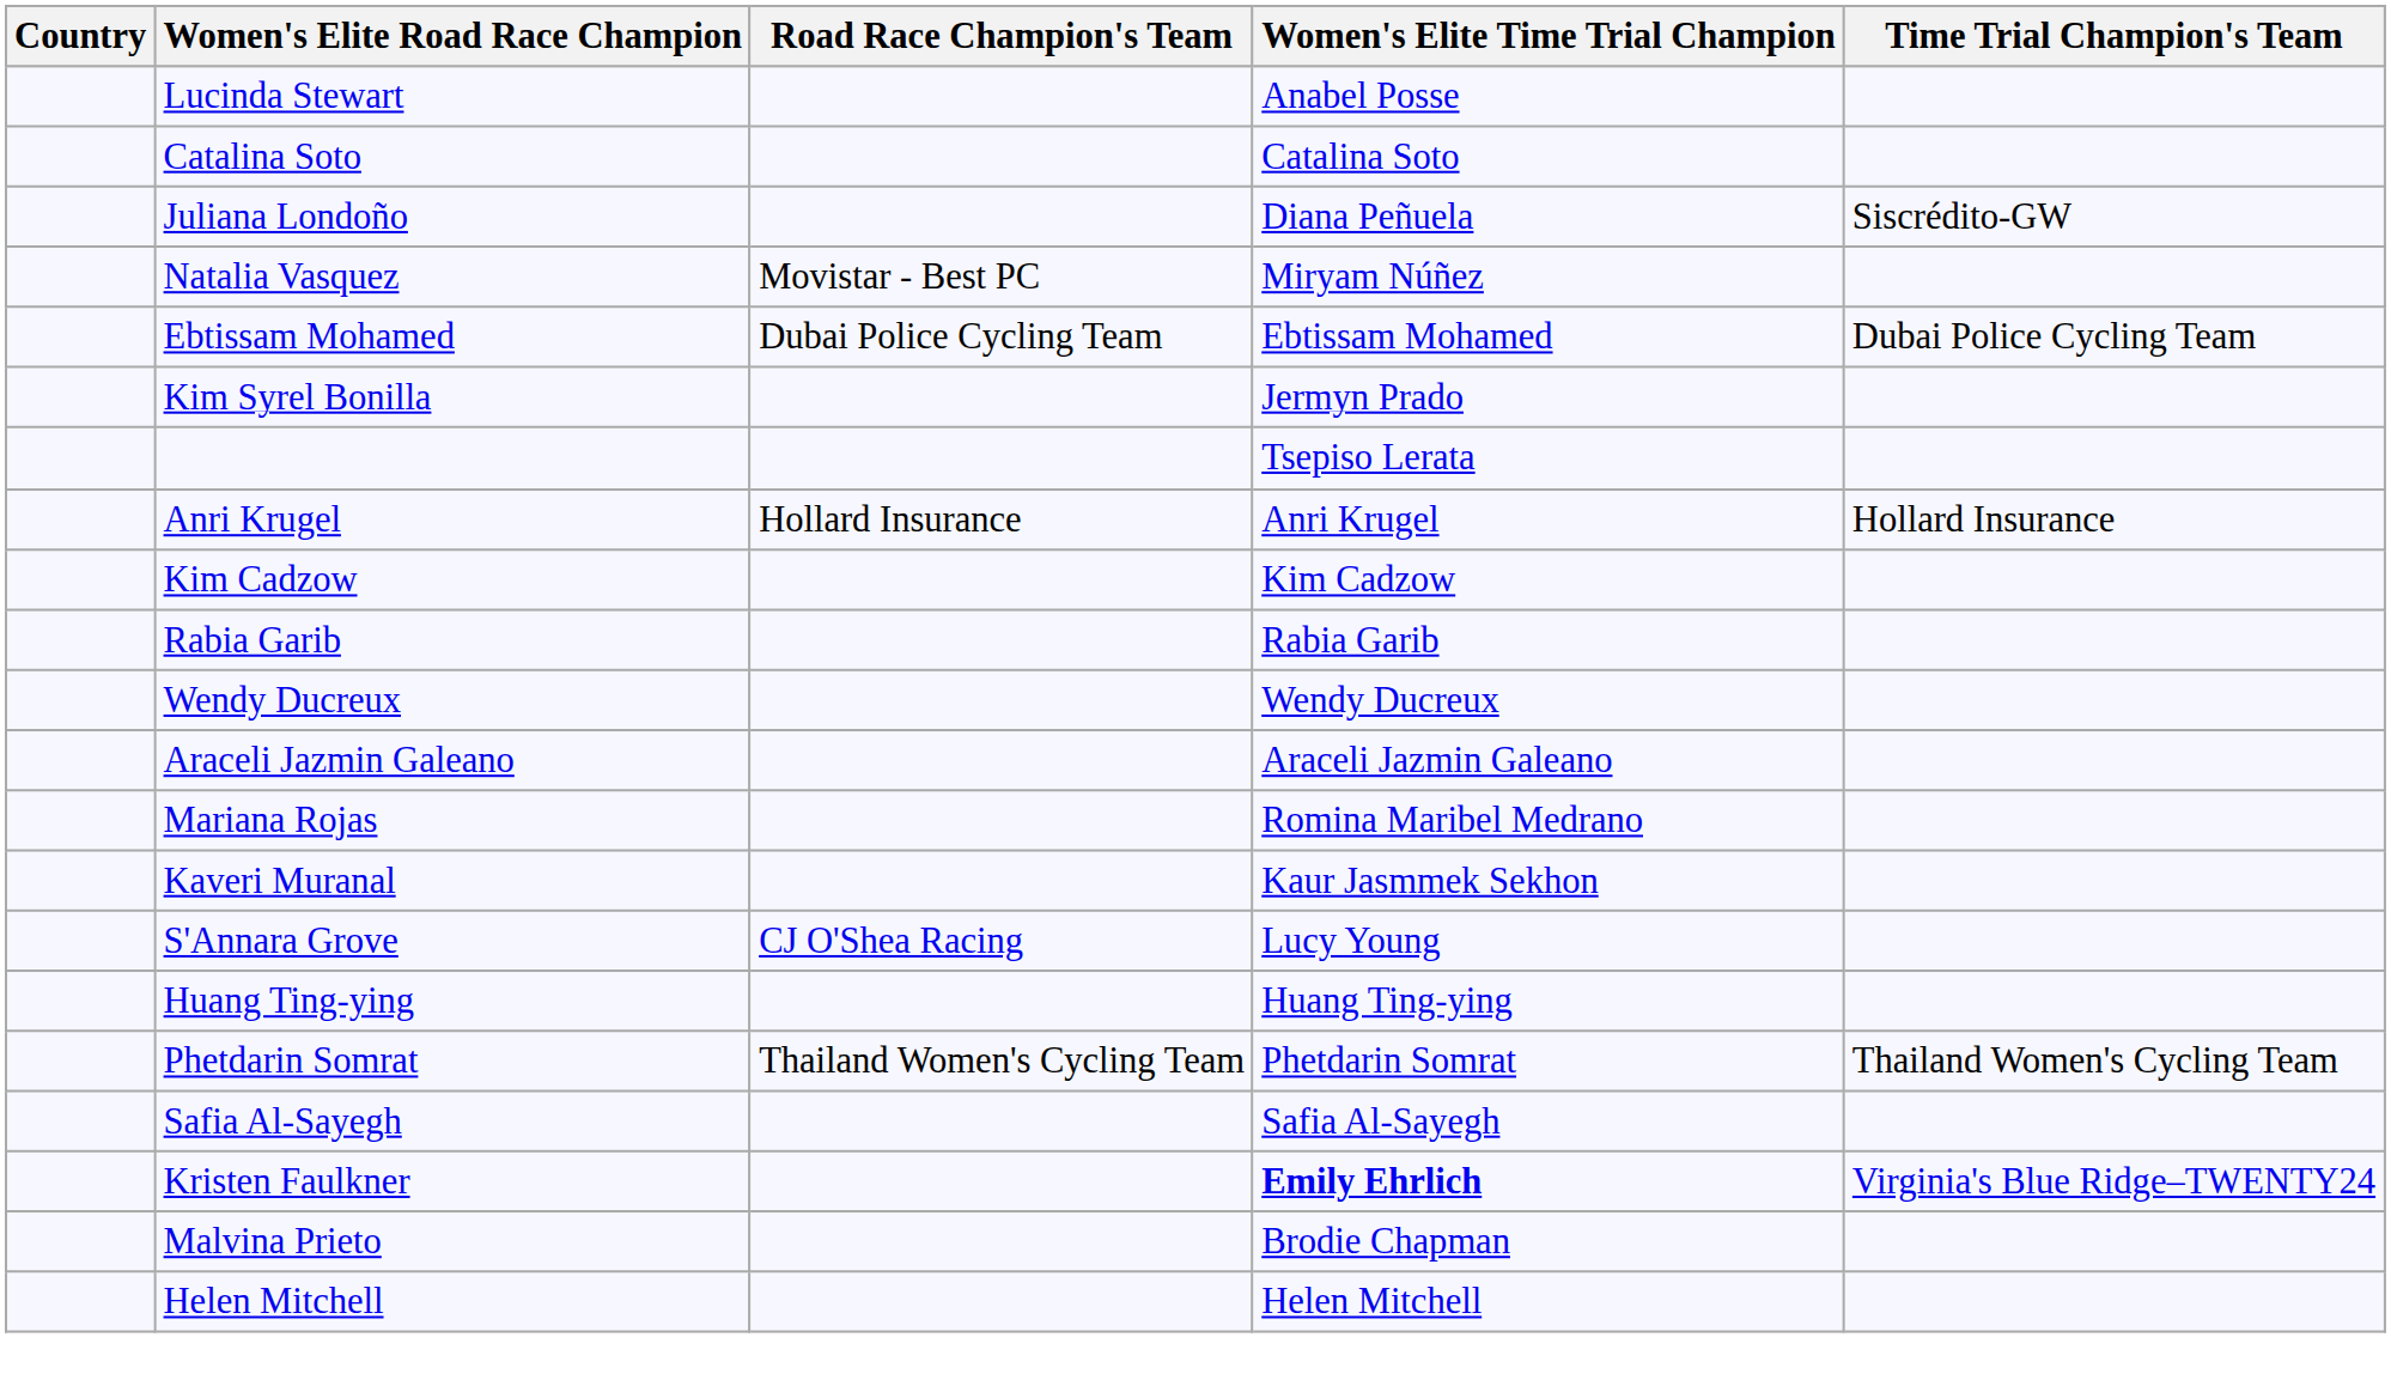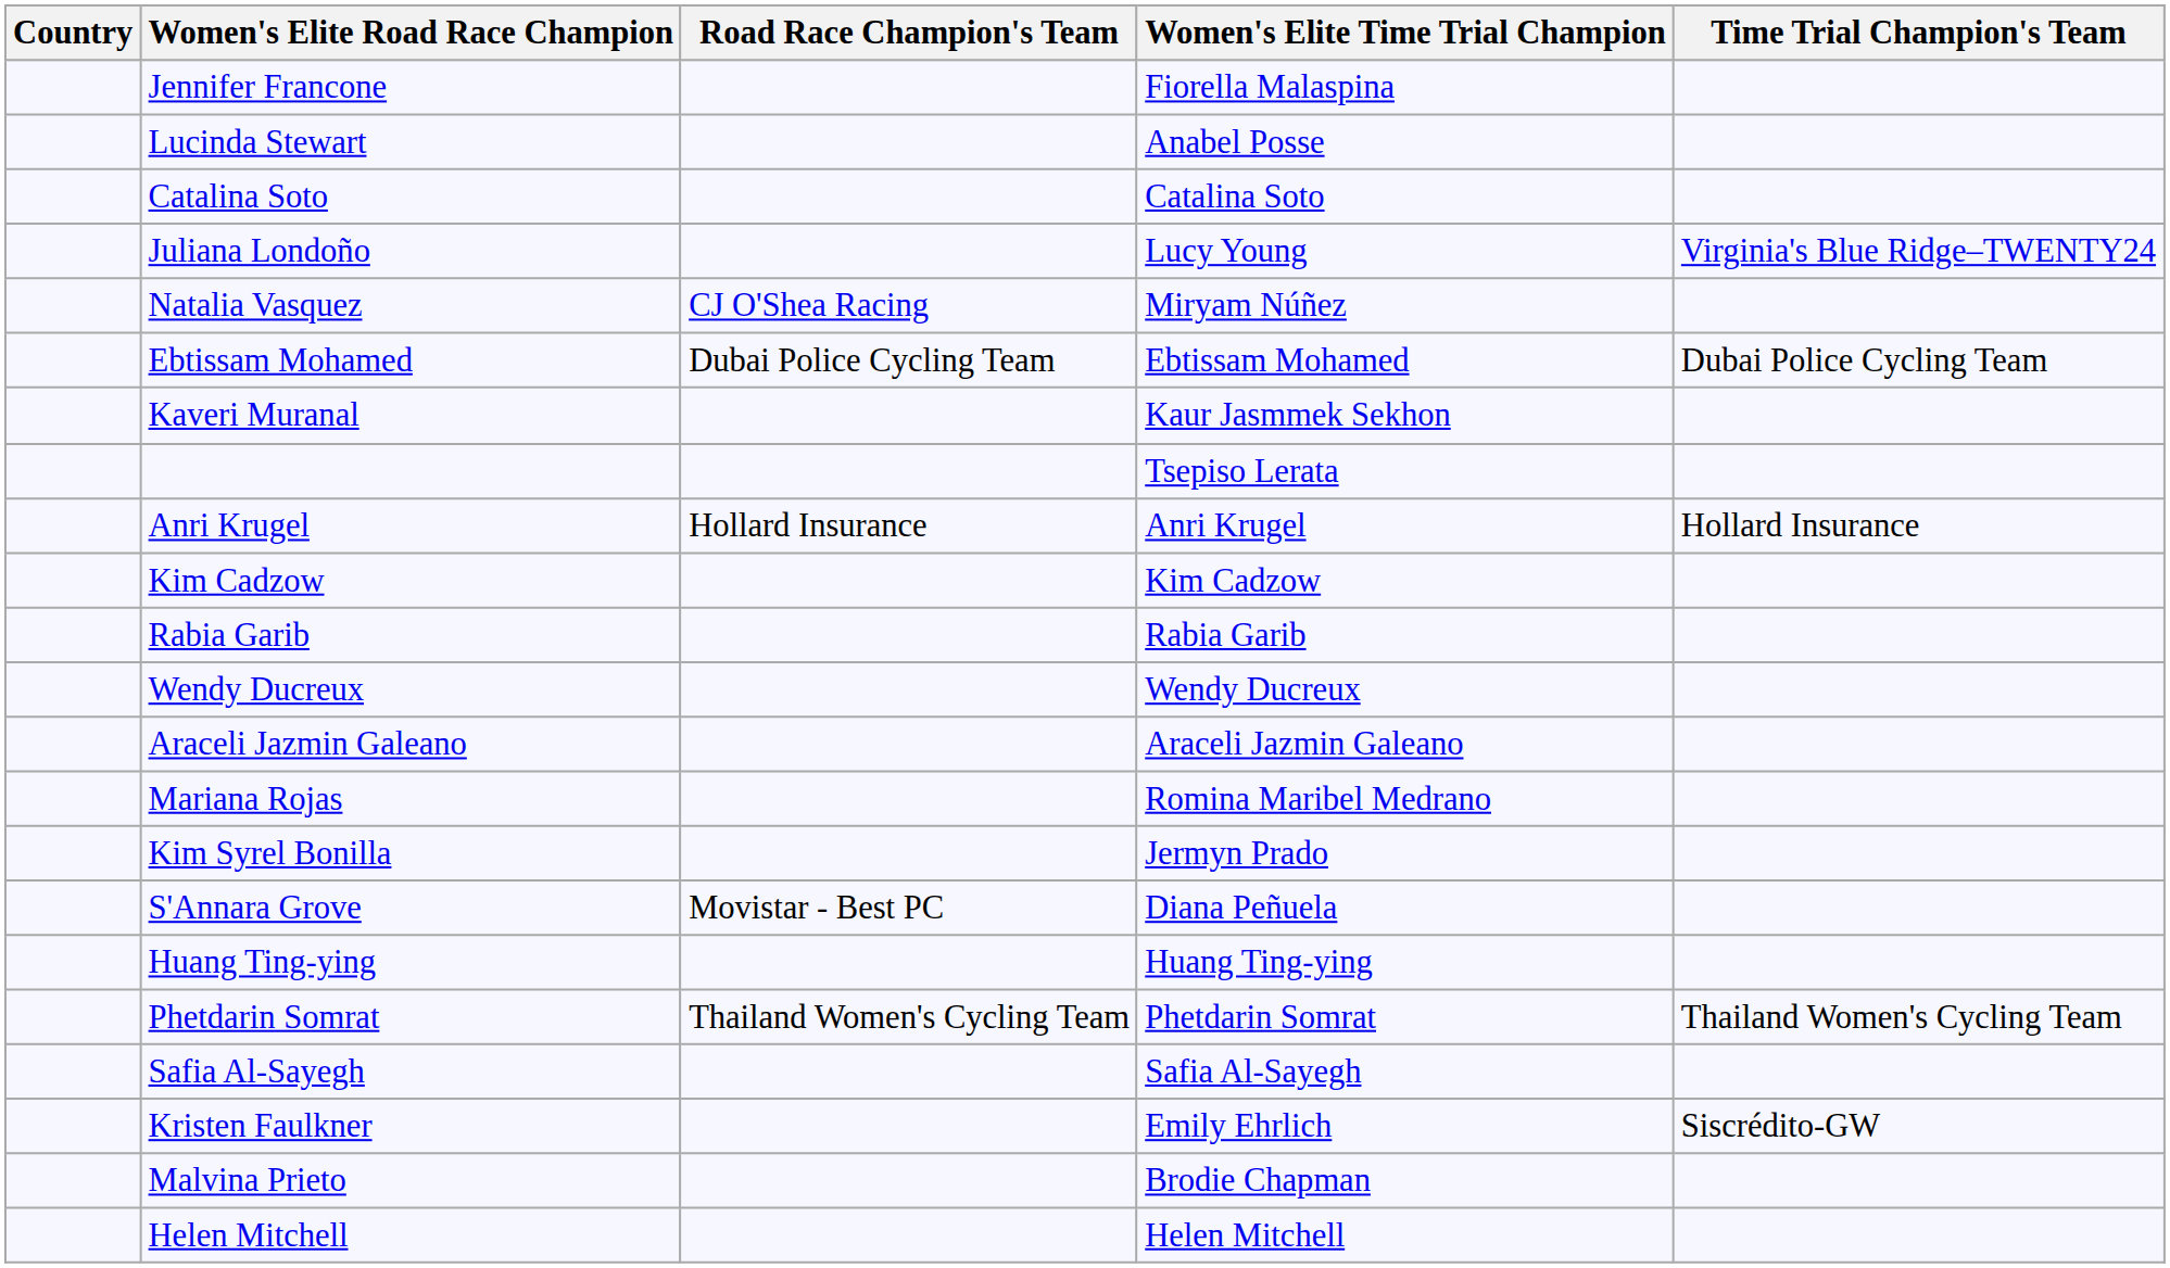 <table class="wikitable sortable"  style="background:#f7f8ff; font-size:95%; border:gray solid 1px;">
 <tr style="background:#ccc; text-align:center;">
 <th>Country</th>
 <th>Women's Elite Road Race Champion</th>
 <th>Road Race Champion's Team</th>
 <th>Women's Elite Time Trial Champion</th>
 <th>Time Trial Champion's Team</th>
+</tr>
+<tr style="vertical-align:top;">
+<td></td>
+<td><a href='#'>Jennifer Francone</a></td>
+<td></td>
+<td><a href='#'>Fiorella Malaspina</a></td>
+<td></td>
 </tr>
 <tr style="vertical-align:top;">
 <td></td>
 <td><a href='#'>Lucinda Stewart</a></td>
 <td></td>
 <td><a href='#'>Anabel Posse</a></td>
 <td></td>
 </tr>
 <tr style="vertical-align:top;">
 <td></td>
 <td><a href='#'>Catalina Soto</a></td>
 <td></td>
 <td><a href='#'>Catalina Soto</a></td>
 <td></td>
 </tr>
 <tr style="vertical-align:top;">
 <td></td>
 <td><a href='#'>Juliana Londoño</a></td>
 <td></td>
-<td><a href='#'>Diana Peñuela</a></td>
-<td>Siscrédito-GW</td>
+<td><a href='#'>Lucy Young</a></td>
+<td><a href='#'>Virginia's Blue Ridge–TWENTY24</a></td>
 </tr>
 <tr style="vertical-align:top;">
 <td></td>
 <td><a href='#'>Natalia Vasquez</a></td>
-<td>Movistar - Best PC</td>
+<td><a href='#'>CJ O'Shea Racing</a></td>
 <td><a href='#'>Miryam Núñez</a></td>
 <td></td>
 </tr>
 <tr style="vertical-align:top;">
 <td></td>
 <td><a href='#'>Ebtissam Mohamed</a></td>
 <td>Dubai Police Cycling Team</td>
 <td><a href='#'>Ebtissam Mohamed</a></td>
 <td>Dubai Police Cycling Team</td>
 </tr>
 <tr style="vertical-align:top;">
 <td></td>
-<td><a href='#'>Kim Syrel Bonilla</a></td>
+<td><a href='#'>Kaveri Muranal</a></td>
 <td></td>
-<td><a href='#'>Jermyn Prado</a></td>
+<td><a href='#'>Kaur Jasmmek Sekhon</a></td>
 <td></td>
 </tr>
 <tr style="vertical-align:top;">
 <td></td>
 <td></td>
 <td></td>
 <td><a href='#'>Tsepiso Lerata</a></td>
 <td></td>
 </tr>
 <tr style="vertical-align:top;">
 <td></td>
 <td><a href='#'>Anri Krugel</a></td>
 <td>Hollard Insurance</td>
 <td><a href='#'>Anri Krugel</a></td>
 <td>Hollard Insurance</td>
 </tr>
 <tr style="vertical-align:top;">
 <td></td>
 <td><a href='#'>Kim Cadzow</a></td>
 <td></td>
 <td><a href='#'>Kim Cadzow</a></td>
 <td></td>
 </tr>
 <tr style="vertical-align:top;">
 <td></td>
 <td><a href='#'>Rabia Garib</a></td>
 <td></td>
 <td><a href='#'>Rabia Garib</a></td>
 <td></td>
 </tr>
 <tr style="vertical-align:top;">
 <td></td>
 <td><a href='#'>Wendy Ducreux</a></td>
 <td></td>
 <td><a href='#'>Wendy Ducreux</a></td>
 <td></td>
 </tr>
 <tr style="vertical-align:top;">
 <td></td>
 <td><a href='#'>Araceli Jazmin Galeano</a></td>
 <td></td>
 <td><a href='#'>Araceli Jazmin Galeano</a></td>
 <td></td>
 </tr>
 <tr style="vertical-align:top;">
 <td></td>
 <td><a href='#'>Mariana Rojas</a></td>
 <td></td>
 <td><a href='#'>Romina Maribel Medrano</a></td>
 <td></td>
 </tr>
 <tr style="vertical-align:top;">
 <td></td>
-<td><a href='#'>Kaveri Muranal</a></td>
+<td><a href='#'>Kim Syrel Bonilla</a></td>
 <td></td>
-<td><a href='#'>Kaur Jasmmek Sekhon</a></td>
+<td><a href='#'>Jermyn Prado</a></td>
 <td></td>
 </tr>
 <tr style="vertical-align:top;">
 <td></td>
 <td><a href='#'>S'Annara Grove</a></td>
-<td><a href='#'>CJ O'Shea Racing</a></td>
-<td><a href='#'>Lucy Young</a></td>
+<td>Movistar - Best PC</td>
+<td><a href='#'>Diana Peñuela</a></td>
 <td></td>
 </tr>
 <tr style="vertical-align:top;">
 <td></td>
 <td><a href='#'>Huang Ting-ying</a></td>
 <td></td>
 <td><a href='#'>Huang Ting-ying</a></td>
 <td></td>
 </tr>
 <tr style="vertical-align:top;">
 <td></td>
 <td><a href='#'>Phetdarin Somrat</a></td>
 <td>Thailand Women's Cycling Team</td>
 <td><a href='#'>Phetdarin Somrat</a></td>
 <td>Thailand Women's Cycling Team</td>
 </tr>
 <tr style="vertical-align:top;">
 <td></td>
 <td><a href='#'>Safia Al-Sayegh</a></td>
 <td></td>
 <td><a href='#'>Safia Al-Sayegh</a></td>
 <td></td>
 </tr>
 <tr style="vertical-align:top;">
 <td></td>
 <td><a href='#'>Kristen Faulkner</a></td>
 <td></td>
-<td><strong><a href='#'>Emily Ehrlich</a></strong></td>
-<td><a href='#'>Virginia's Blue Ridge–TWENTY24</a></td>
+<td><a href='#'>Emily Ehrlich</a></td>
+<td>Siscrédito-GW</td>
 </tr>
 <tr style="vertical-align:top;">
 <td></td>
 <td><a href='#'>Malvina Prieto</a></td>
 <td></td>
 <td><a href='#'>Brodie Chapman</a></td>
 <td></td>
 </tr>
 <tr style="vertical-align:top;">
 <td></td>
 <td><a href='#'>Helen Mitchell</a></td>
 <td></td>
 <td><a href='#'>Helen Mitchell</a></td>
 <td></td>
 </tr>
 </table>
